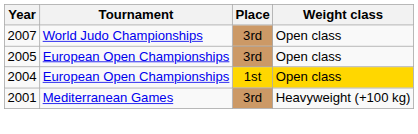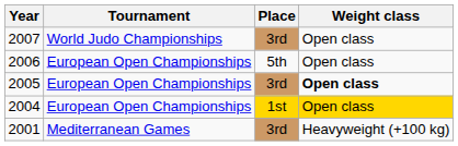 <table class=wikitable>
 <tr>
 <th>Year</th>
 <th>Tournament</th>
 <th>Place</th>
 <th>Weight class</th>
 </tr>
 <tr>
 <td>2007</td>
 <td><a href='#'>World Judo Championships</a></td>
 <td bgcolor="cc9966" align="center">3rd</td>
 <td>Open class</td>
 </tr>
 <tr>
+<td>2006</td>
+<td><a href='#'>European Open Championships</a></td>
+<td align="center">5th</td>
+<td>Open class</td>
+</tr>
+<tr>
 <td>2005</td>
 <td><a href='#'>European Open Championships</a></td>
 <td bgcolor="cc9966" align="center">3rd</td>
-<td>Open class</td>
+<td><strong>Open class</strong></td>
 </tr>
 <tr>
 <td>2004</td>
 <td><a href='#'>European Open Championships</a></td>
 <td bgcolor="gold" align="center">1st</td>
 <td style="background: gold;">Open class</td>
 </tr>
 <tr>
 <td>2001</td>
 <td><a href='#'>Mediterranean Games</a></td>
 <td bgcolor="cc9966" align="center">3rd</td>
 <td>Heavyweight (+100 kg)</td>
 </tr>
 </table>
